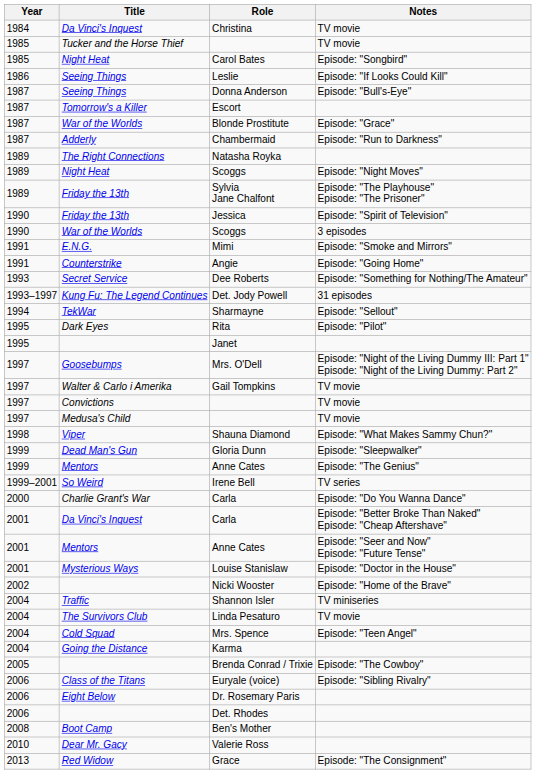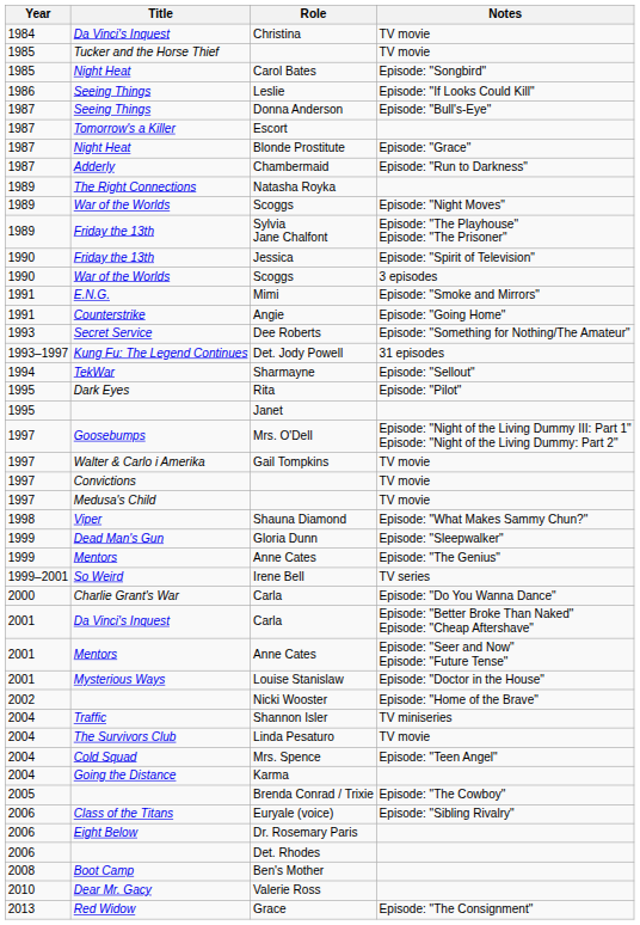 <table class="wikitable sortable">
 <tr>
 <th>Year</th>
 <th>Title</th>
 <th>Role</th>
 <th class="unsortable">Notes</th>
 </tr>
 <tr>
 <td>1984</td>
 <td><em><a href='#'>Da Vinci's Inquest</a></em></td>
 <td>Christina</td>
 <td>TV movie</td>
 </tr>
 <tr>
 <td>1985</td>
 <td><em>Tucker and the Horse Thief</em></td>
 <td></td>
 <td>TV movie</td>
 </tr>
 <tr>
 <td>1985</td>
 <td><em><a href='#'>Night Heat</a></em></td>
 <td>Carol Bates</td>
 <td>Episode: "Songbird"</td>
 </tr>
 <tr>
 <td>1986</td>
 <td><em><a href='#'>Seeing Things</a></em></td>
 <td>Leslie</td>
 <td>Episode: "If Looks Could Kill"</td>
 </tr>
 <tr>
 <td>1987</td>
 <td><em><a href='#'>Seeing Things</a></em></td>
 <td>Donna Anderson</td>
 <td>Episode: "Bull's-Eye"</td>
 </tr>
 <tr>
 <td>1987</td>
 <td><em><a href='#'>Tomorrow's a Killer</a></em></td>
 <td>Escort</td>
 <td></td>
 </tr>
 <tr>
 <td>1987</td>
-<td><em><a href='#'>War of the Worlds</a></em></td>
+<td><em><a href='#'>Night Heat</a></em></td>
 <td>Blonde Prostitute</td>
 <td>Episode: "Grace"</td>
 </tr>
 <tr>
 <td>1987</td>
 <td><em><a href='#'>Adderly</a></em></td>
 <td>Chambermaid</td>
 <td>Episode: "Run to Darkness"</td>
 </tr>
 <tr>
 <td>1989</td>
 <td data-sort-value="Right Connections, The"><em><a href='#'>The Right Connections</a></em></td>
 <td>Natasha Royka</td>
 <td></td>
 </tr>
 <tr>
 <td>1989</td>
-<td><em><a href='#'>Night Heat</a></em></td>
+<td><em><a href='#'>War of the Worlds</a></em></td>
 <td>Scoggs</td>
 <td>Episode: "Night Moves"</td>
 </tr>
 <tr>
 <td>1989</td>
 <td><em><a href='#'>Friday the 13th</a></em></td>
 <td>Sylvia<br>Jane Chalfont</td>
 <td>Episode: "The Playhouse"<br>Episode: "The Prisoner"</td>
 </tr>
 <tr>
 <td>1990</td>
 <td><em><a href='#'>Friday the 13th</a></em></td>
 <td>Jessica</td>
 <td>Episode: "Spirit of Television"</td>
 </tr>
 <tr>
 <td>1990</td>
 <td><em><a href='#'>War of the Worlds</a></em></td>
 <td>Scoggs</td>
 <td>3 episodes</td>
 </tr>
 <tr>
 <td>1991</td>
 <td><em><a href='#'>E.N.G.</a></em></td>
 <td>Mimi</td>
 <td>Episode: "Smoke and Mirrors"</td>
 </tr>
 <tr>
 <td>1991</td>
 <td><em><a href='#'>Counterstrike</a></em></td>
 <td>Angie</td>
 <td>Episode: "Going Home"</td>
 </tr>
 <tr>
 <td>1993</td>
 <td><em><a href='#'>Secret Service</a></em></td>
 <td>Dee Roberts</td>
 <td>Episode: "Something for Nothing/The Amateur"</td>
 </tr>
 <tr>
 <td>1993–1997</td>
 <td><em><a href='#'>Kung Fu: The Legend Continues</a></em></td>
 <td>Det. Jody Powell</td>
 <td>31 episodes</td>
 </tr>
 <tr>
 <td>1994</td>
 <td><em><a href='#'>TekWar</a></em></td>
 <td>Sharmayne</td>
 <td>Episode: "Sellout"</td>
 </tr>
 <tr>
 <td>1995</td>
 <td><em>Dark Eyes</em></td>
 <td>Rita</td>
 <td>Episode: "Pilot"</td>
 </tr>
 <tr>
 <td>1995</td>
 <td><em></em></td>
 <td>Janet</td>
 <td></td>
 </tr>
 <tr>
 <td>1997</td>
 <td><em><a href='#'>Goosebumps</a></em></td>
 <td>Mrs. O'Dell</td>
 <td>Episode: "Night of the Living Dummy III: Part 1"<br>Episode: "Night of the Living Dummy: Part 2"</td>
 </tr>
 <tr>
 <td>1997</td>
 <td><em>Walter & Carlo i Amerika</em></td>
 <td>Gail Tompkins</td>
 <td>TV movie</td>
 </tr>
 <tr>
 <td>1997</td>
 <td><em>Convictions</em></td>
 <td></td>
 <td>TV movie</td>
 </tr>
 <tr>
 <td>1997</td>
 <td><em>Medusa's Child</em></td>
 <td></td>
 <td>TV movie</td>
 </tr>
 <tr>
 <td>1998</td>
 <td><em><a href='#'>Viper</a></em></td>
 <td>Shauna Diamond</td>
 <td>Episode: "What Makes Sammy Chun?"</td>
 </tr>
 <tr>
 <td>1999</td>
 <td><em><a href='#'>Dead Man's Gun</a></em></td>
 <td>Gloria Dunn</td>
 <td>Episode: "Sleepwalker"</td>
 </tr>
 <tr>
 <td>1999</td>
 <td><em><a href='#'>Mentors</a></em></td>
 <td>Anne Cates</td>
 <td>Episode: "The Genius"</td>
 </tr>
 <tr>
 <td>1999–2001</td>
 <td><em><a href='#'>So Weird</a></em></td>
 <td>Irene Bell</td>
 <td>TV series</td>
 </tr>
 <tr>
 <td>2000</td>
 <td><em>Charlie Grant's War</em></td>
 <td>Carla</td>
 <td>Episode: "Do You Wanna Dance"</td>
 </tr>
 <tr>
 <td>2001</td>
 <td><em><a href='#'>Da Vinci's Inquest</a></em></td>
 <td>Carla</td>
 <td>Episode: "Better Broke Than Naked"<br>Episode: "Cheap Aftershave"</td>
 </tr>
 <tr>
 <td>2001</td>
 <td><em><a href='#'>Mentors</a></em></td>
 <td>Anne Cates</td>
 <td>Episode: "Seer and Now"<br>Episode: "Future Tense"</td>
 </tr>
 <tr>
 <td>2001</td>
 <td><em><a href='#'>Mysterious Ways</a></em></td>
 <td>Louise Stanislaw</td>
 <td>Episode: "Doctor in the House"</td>
 </tr>
 <tr>
 <td>2002</td>
 <td><em></em></td>
 <td>Nicki Wooster</td>
 <td>Episode: "Home of the Brave"</td>
 </tr>
 <tr>
 <td>2004</td>
 <td><em><a href='#'>Traffic</a></em></td>
 <td>Shannon Isler</td>
 <td>TV miniseries</td>
 </tr>
 <tr>
 <td>2004</td>
 <td data-sort-value="Survivors Club, The"><em><a href='#'>The Survivors Club</a></em></td>
 <td>Linda Pesaturo</td>
 <td>TV movie</td>
 </tr>
 <tr>
 <td>2004</td>
 <td><em><a href='#'>Cold Squad</a></em></td>
 <td>Mrs. Spence</td>
 <td>Episode: "Teen Angel"</td>
 </tr>
 <tr>
 <td>2004</td>
 <td><em><a href='#'>Going the Distance</a></em></td>
 <td>Karma</td>
 <td></td>
 </tr>
 <tr>
 <td>2005</td>
 <td><em></em></td>
 <td>Brenda Conrad / Trixie</td>
 <td>Episode: "The Cowboy"</td>
 </tr>
 <tr>
 <td>2006</td>
 <td><em><a href='#'>Class of the Titans</a></em></td>
 <td>Euryale (voice)</td>
 <td>Episode: "Sibling Rivalry"</td>
 </tr>
 <tr>
 <td>2006</td>
 <td><em><a href='#'>Eight Below</a></em></td>
 <td>Dr. Rosemary Paris</td>
 <td></td>
 </tr>
 <tr>
 <td>2006</td>
 <td><em></em></td>
 <td>Det. Rhodes</td>
 <td></td>
 </tr>
 <tr>
 <td>2008</td>
 <td><em><a href='#'>Boot Camp</a></em></td>
 <td>Ben's Mother</td>
 <td></td>
 </tr>
 <tr>
 <td>2010</td>
 <td><em><a href='#'>Dear Mr. Gacy</a></em></td>
 <td>Valerie Ross</td>
 <td></td>
 </tr>
 <tr>
 <td>2013</td>
 <td><em><a href='#'>Red Widow</a></em></td>
 <td>Grace</td>
 <td>Episode: "The Consignment"</td>
 </tr>
 </table>
